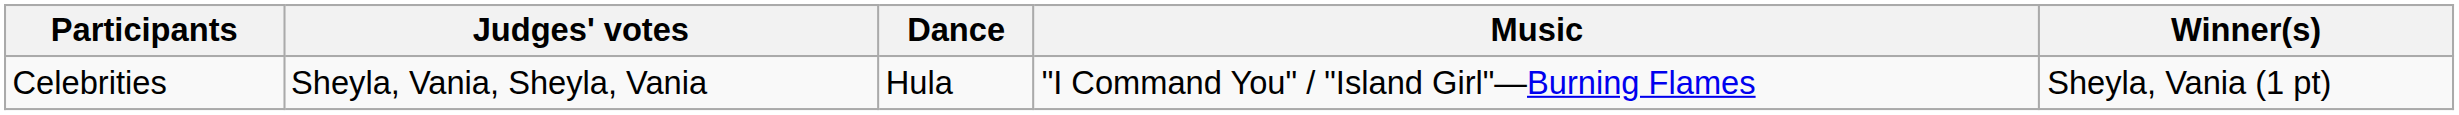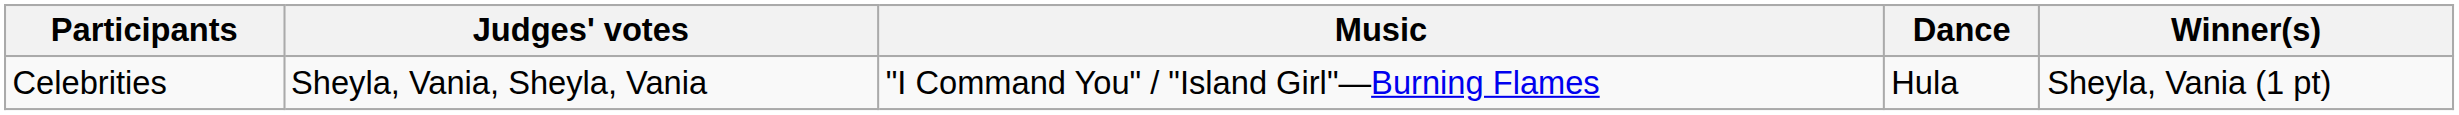 <table class="wikitable" style="width:95%; white-space:nowrap">
 <tr>
 <th>Participants</th>
 <th>Judges' votes</th>
+<th>Music</th>
 <th>Dance</th>
-<th>Music</th>
 <th>Winner(s)</th>
 </tr>
 <tr>
 <td>Celebrities</td>
 <td>Sheyla, Vania, Sheyla, Vania</td>
+<td>"I Command You" / "Island Girl"—<a href='#'>Burning Flames</a></td>
 <td>Hula</td>
-<td>"I Command You" / "Island Girl"—<a href='#'>Burning Flames</a></td>
 <td>Sheyla, Vania (1 pt)</td>
 </tr>
 </table>
